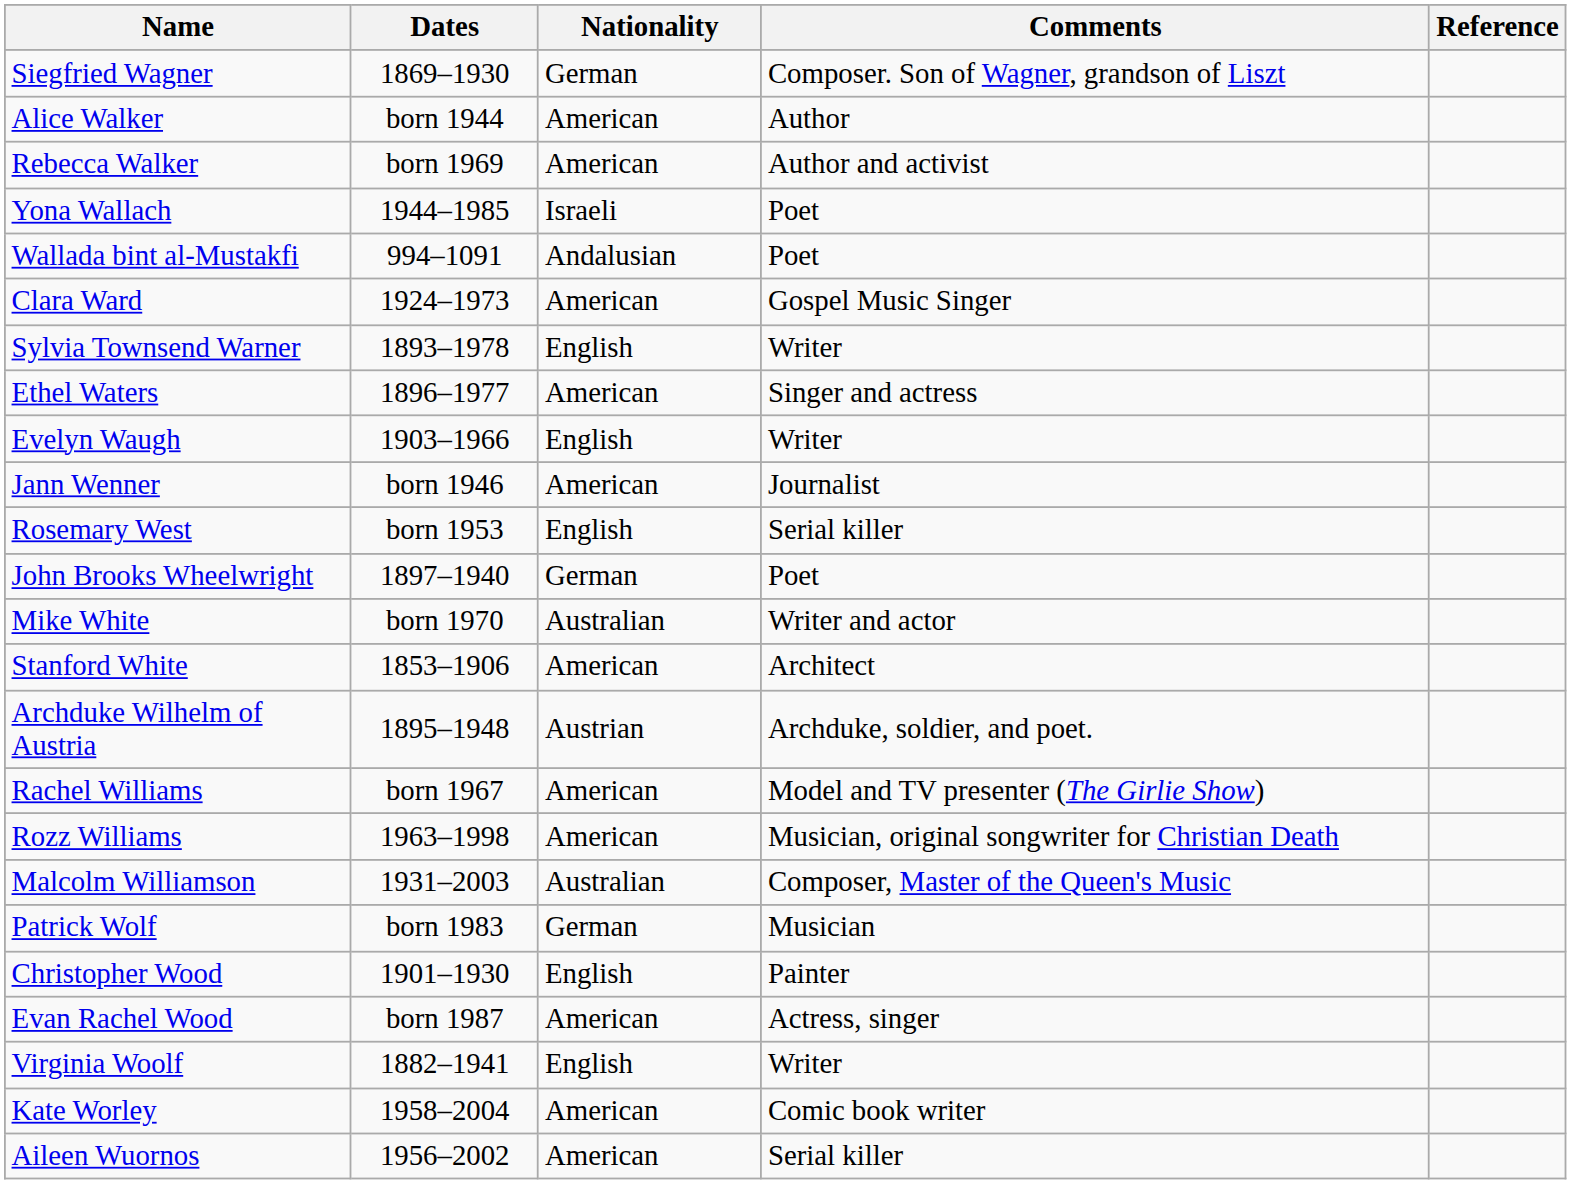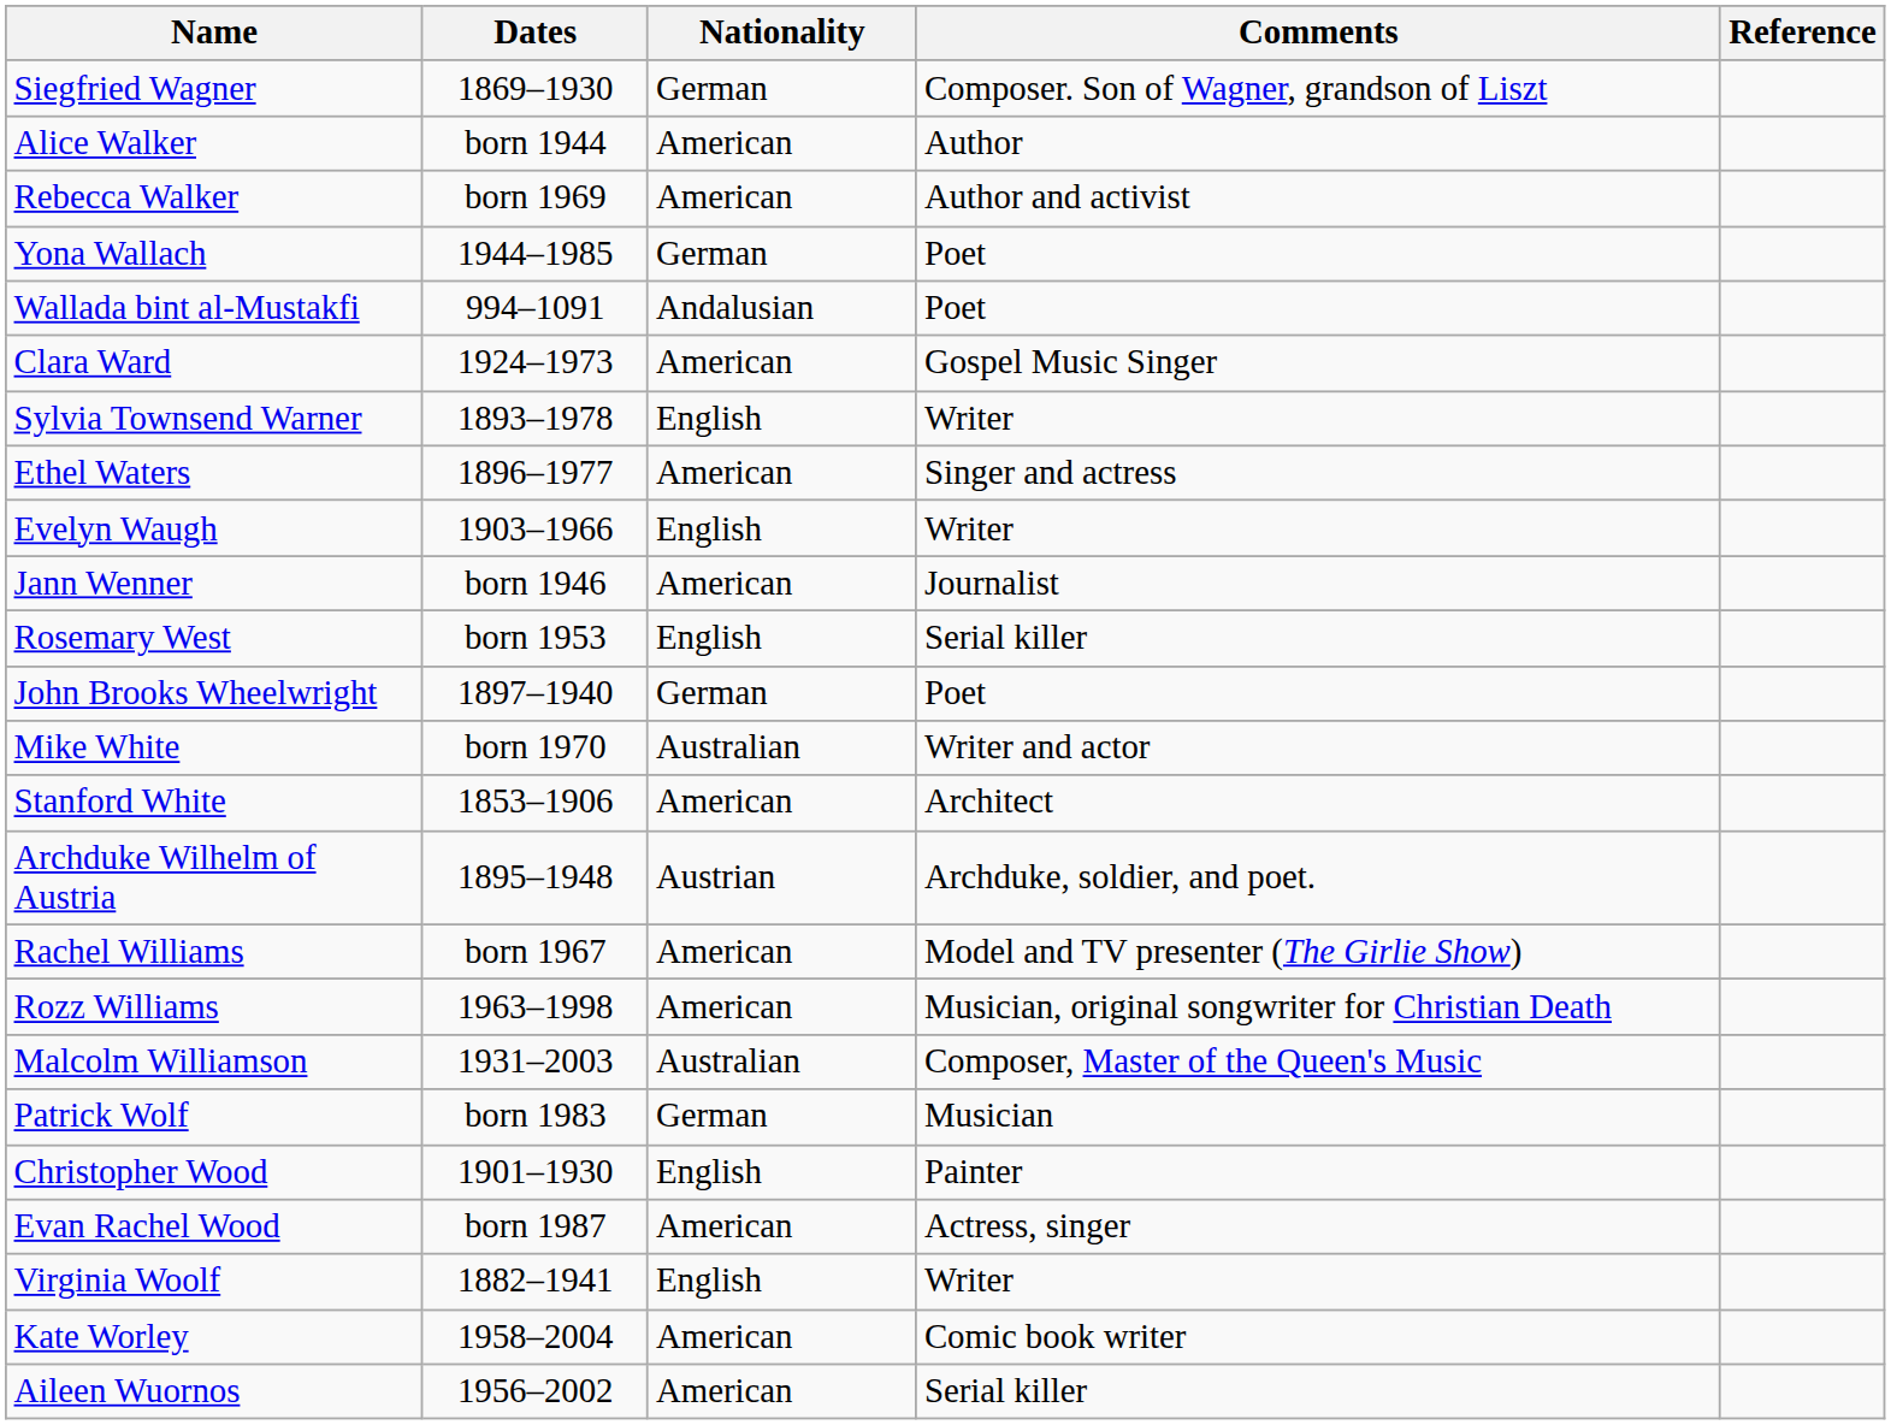 <table class="wikitable">
 <tr>
 <th style="width:24%;">Name</th>
 <th style="width:13%;">Dates</th>
 <th style="width:15%;">Nationality</th>
 <th style="width:50%;">Comments</th>
 <th style="width:3%;">Reference</th>
 </tr>
 <tr>
 <td><a href='#'>Siegfried Wagner</a></td>
 <td align=center>1869–1930</td>
 <td>German</td>
 <td>Composer. Son of <a href='#'>Wagner</a>, grandson of <a href='#'>Liszt</a></td>
 <td></td>
 </tr>
 <tr>
 <td><a href='#'>Alice Walker</a></td>
 <td align=center>born 1944</td>
 <td>American</td>
 <td>Author</td>
 <td></td>
 </tr>
 <tr>
 <td><a href='#'>Rebecca Walker</a></td>
 <td align=center>born 1969</td>
 <td>American</td>
 <td>Author and activist</td>
 <td></td>
 </tr>
 <tr>
 <td><a href='#'>Yona Wallach</a></td>
 <td align=center>1944–1985</td>
-<td>Israeli</td>
+<td>German</td>
 <td>Poet</td>
 <td></td>
 </tr>
 <tr>
 <td><a href='#'>Wallada bint al-Mustakfi</a></td>
 <td align=center>994–1091</td>
 <td>Andalusian</td>
 <td>Poet</td>
 <td></td>
 </tr>
 <tr>
 <td><a href='#'>Clara Ward</a></td>
 <td align=center>1924–1973</td>
 <td>American</td>
 <td>Gospel Music Singer</td>
 <td></td>
 </tr>
 <tr>
 <td><a href='#'>Sylvia Townsend Warner</a></td>
 <td align=center>1893–1978</td>
 <td>English</td>
 <td>Writer</td>
 <td></td>
 </tr>
 <tr>
 <td><a href='#'>Ethel Waters</a></td>
 <td align=center>1896–1977</td>
 <td>American</td>
 <td>Singer and actress</td>
 <td></td>
 </tr>
 <tr>
 <td><a href='#'>Evelyn Waugh</a></td>
 <td align=center>1903–1966</td>
 <td>English</td>
 <td>Writer</td>
 <td></td>
 </tr>
 <tr>
 <td><a href='#'>Jann Wenner</a></td>
 <td align=center>born 1946</td>
 <td>American</td>
 <td>Journalist</td>
 <td></td>
 </tr>
 <tr>
 <td><a href='#'>Rosemary West</a></td>
 <td align=center>born 1953</td>
 <td>English</td>
 <td>Serial killer</td>
 <td></td>
 </tr>
 <tr>
 <td><a href='#'>John Brooks Wheelwright</a></td>
 <td align=center>1897–1940</td>
 <td>German</td>
 <td>Poet</td>
 <td></td>
 </tr>
 <tr>
 <td><a href='#'>Mike White</a></td>
 <td align=center>born 1970</td>
 <td>Australian</td>
 <td>Writer and actor</td>
 <td></td>
 </tr>
 <tr>
 <td><a href='#'>Stanford White</a></td>
 <td align=center>1853–1906</td>
 <td>American</td>
 <td>Architect</td>
 <td></td>
 </tr>
 <tr>
 <td><a href='#'>Archduke Wilhelm of Austria</a></td>
 <td align=center>1895–1948</td>
 <td>Austrian</td>
 <td>Archduke, soldier, and poet.</td>
 <td></td>
 </tr>
 <tr>
 <td><a href='#'>Rachel Williams</a></td>
 <td align=center>born 1967</td>
 <td>American</td>
 <td>Model and TV presenter (<em><a href='#'>The Girlie Show</a></em>)</td>
 <td></td>
 </tr>
 <tr>
 <td><a href='#'>Rozz Williams</a></td>
 <td align=center>1963–1998</td>
 <td>American</td>
 <td>Musician, original songwriter for <a href='#'>Christian Death</a></td>
 <td></td>
 </tr>
 <tr>
 <td><a href='#'>Malcolm Williamson</a></td>
 <td align=center>1931–2003</td>
 <td>Australian</td>
 <td>Composer, <a href='#'>Master of the Queen's Music</a></td>
 <td></td>
 </tr>
 <tr>
 <td><a href='#'>Patrick Wolf</a></td>
 <td align=center>born 1983</td>
 <td>German</td>
 <td>Musician</td>
 <td></td>
 </tr>
 <tr>
 <td><a href='#'>Christopher Wood</a></td>
 <td align=center>1901–1930</td>
 <td>English</td>
 <td>Painter</td>
 <td></td>
 </tr>
 <tr>
 <td><a href='#'>Evan Rachel Wood</a></td>
 <td align=center>born 1987</td>
 <td>American</td>
 <td>Actress, singer</td>
 <td></td>
 </tr>
 <tr>
 <td><a href='#'>Virginia Woolf</a></td>
 <td align=center>1882–1941</td>
 <td>English</td>
 <td>Writer</td>
 <td></td>
 </tr>
 <tr>
 <td><a href='#'>Kate Worley</a></td>
 <td align=center>1958–2004</td>
 <td>American</td>
 <td>Comic book writer</td>
 <td></td>
 </tr>
 <tr>
 <td><a href='#'>Aileen Wuornos</a></td>
 <td align=center>1956–2002</td>
 <td>American</td>
 <td>Serial killer</td>
 <td></td>
 </tr>
 </table>
